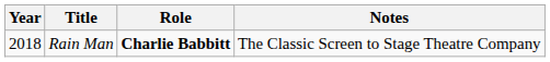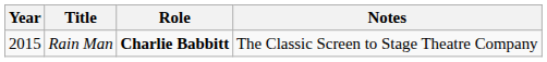 <table class="wikitable">
 <tr>
 <th>Year</th>
 <th>Title</th>
 <th>Role</th>
 <th>Notes</th>
 </tr>
 <tr>
-<td>2018</td>
+<td>2015</td>
 <td><em>Rain Man</em></td>
 <td><strong>Charlie Babbitt</strong></td>
 <td>The Classic Screen to Stage Theatre Company</td>
 </tr>
 </table>
